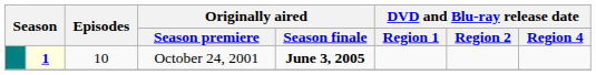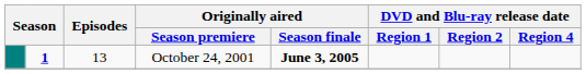 <table class="wikitable" style="text-align:center">
 <tr>
 <th style="padding: 0px 8px" colspan="2" rowspan="2">Season</th>
 <th style="padding: 0px 8px" rowspan="2">Episodes</th>
 <th colspan="2">Originally aired</th>
 <th colspan="3"><a href='#'>DVD</a> and <a href='#'>Blu-ray</a> release date</th>
 </tr>
 <tr>
 <th style="padding: 0px 8px"><a href='#'>Season premiere</a></th>
 <th style="padding: 0px 8px"><a href='#'>Season finale</a></th>
 <th style="padding: 0px 8px"><a href='#'>Region 1</a></th>
 <th style="padding: 0px 8px"><a href='#'>Region 2</a></th>
 <th style="padding: 0px 8px"><a href='#'>Region 4</a></th>
 </tr>
 <tr>
 <td width="15px" bgcolor="teal"></td>
-<td style="background: lightyellow;"><strong><a href='#'>1</a></strong></td>
-<td>10</td>
+<td><strong><a href='#'>1</a></strong></td>
+<td>13</td>
 <td align="center" width="140">October 24, 2001</td>
 <td><strong>June 3, 2005</strong></td>
 <td></td>
 <td></td>
 <td></td>
 </tr>
 <tr>
 </tr>
 </table>
